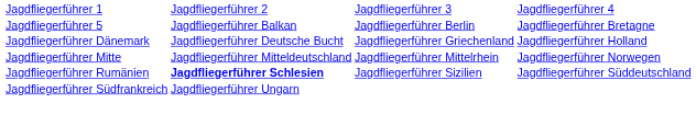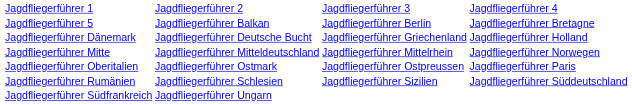 <table>
 <tr>
 <td><a href='#'>Jagdfliegerführer 1</a></td>
 <td><a href='#'>Jagdfliegerführer 2</a></td>
 <td><a href='#'>Jagdfliegerführer 3</a></td>
 <td><a href='#'>Jagdfliegerführer 4</a></td>
 </tr>
 <tr>
 <td><a href='#'>Jagdfliegerführer 5</a></td>
 <td><a href='#'>Jagdfliegerführer Balkan</a></td>
 <td><a href='#'>Jagdfliegerführer Berlin</a></td>
 <td><a href='#'>Jagdfliegerführer Bretagne</a></td>
 </tr>
 <tr>
 <td><a href='#'>Jagdfliegerführer Dänemark</a></td>
 <td><a href='#'>Jagdfliegerführer Deutsche Bucht</a></td>
 <td><a href='#'>Jagdfliegerführer Griechenland</a></td>
 <td><a href='#'>Jagdfliegerführer Holland</a></td>
 </tr>
 <tr>
 <td><a href='#'>Jagdfliegerführer Mitte</a></td>
 <td><a href='#'>Jagdfliegerführer Mitteldeutschland</a></td>
 <td><a href='#'>Jagdfliegerführer Mittelrhein</a></td>
 <td><a href='#'>Jagdfliegerführer Norwegen</a></td>
 </tr>
 <tr>
+<td><a href='#'>Jagdfliegerführer Oberitalien</a></td>
+<td><a href='#'>Jagdfliegerführer Ostmark</a></td>
+<td><a href='#'>Jagdfliegerführer Ostpreussen</a></td>
+<td><a href='#'>Jagdfliegerführer Paris</a></td>
+</tr>
+<tr>
 <td><a href='#'>Jagdfliegerführer Rumänien</a></td>
-<td><strong><a href='#'>Jagdfliegerführer Schlesien</a></strong></td>
+<td><a href='#'>Jagdfliegerführer Schlesien</a></td>
 <td><a href='#'>Jagdfliegerführer Sizilien</a></td>
 <td><a href='#'>Jagdfliegerführer Süddeutschland</a></td>
 </tr>
 <tr>
 <td><a href='#'>Jagdfliegerführer Südfrankreich</a></td>
 <td><a href='#'>Jagdfliegerführer Ungarn</a></td>
 </tr>
 </table>
